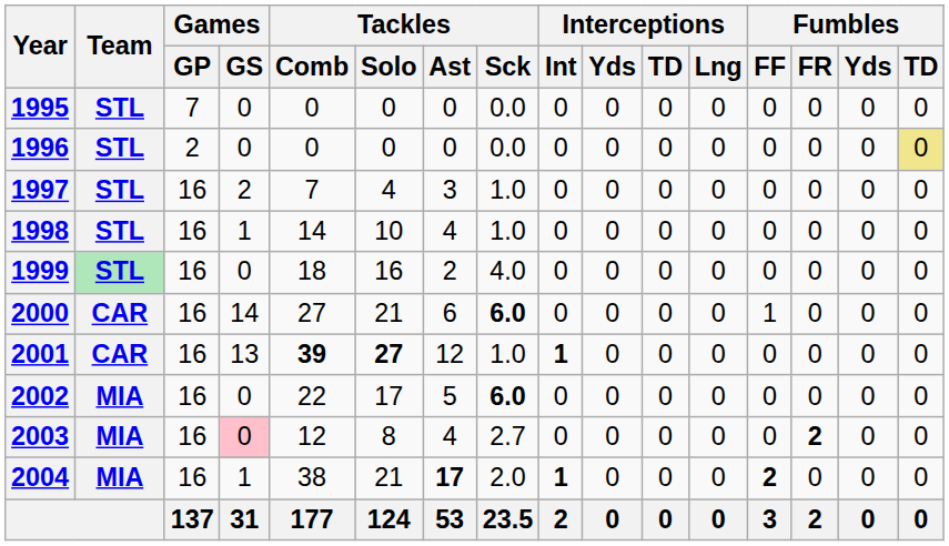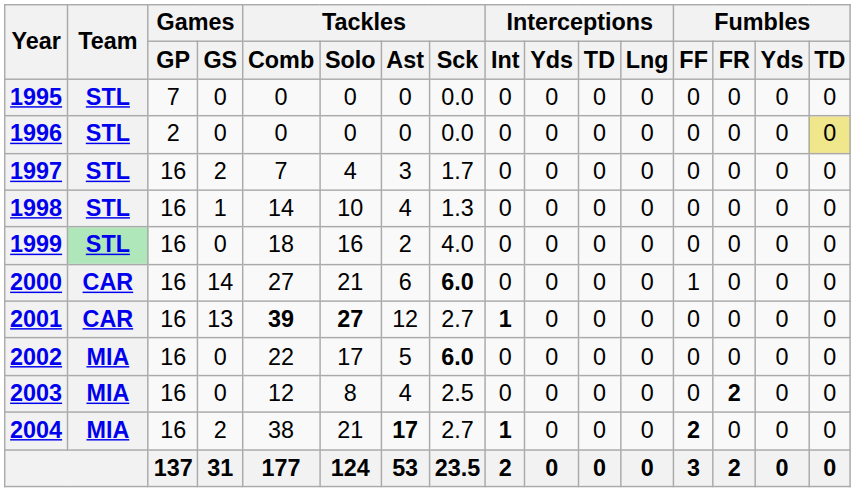 <table class="wikitable" style="text-align:center">
 <tr>
 <th rowspan="2">Year</th>
 <th rowspan="2">Team</th>
 <th colspan="2">Games</th>
 <th colspan="4">Tackles</th>
 <th colspan="4">Interceptions</th>
 <th colspan="4">Fumbles</th>
 </tr>
 <tr>
 <th>GP</th>
 <th>GS</th>
 <th>Comb</th>
 <th>Solo</th>
 <th>Ast</th>
 <th>Sck</th>
 <th>Int</th>
 <th>Yds</th>
 <th>TD</th>
 <th>Lng</th>
 <th>FF</th>
 <th>FR</th>
 <th>Yds</th>
 <th>TD</th>
 </tr>
 <tr>
 <th><a href='#'>1995</a></th>
 <th><a href='#'>STL</a></th>
 <td>7</td>
 <td>0</td>
 <td>0</td>
 <td>0</td>
 <td>0</td>
 <td>0.0</td>
 <td>0</td>
 <td>0</td>
 <td>0</td>
 <td>0</td>
 <td>0</td>
 <td>0</td>
 <td>0</td>
 <td>0</td>
 </tr>
 <tr>
 <th><a href='#'>1996</a></th>
 <th><a href='#'>STL</a></th>
 <td>2</td>
 <td>0</td>
 <td>0</td>
 <td>0</td>
 <td>0</td>
 <td>0.0</td>
 <td>0</td>
 <td>0</td>
 <td>0</td>
 <td>0</td>
 <td>0</td>
 <td>0</td>
 <td>0</td>
 <td style="background: khaki;">0</td>
 </tr>
 <tr>
 <th><a href='#'>1997</a></th>
 <th><a href='#'>STL</a></th>
 <td>16</td>
 <td>2</td>
 <td>7</td>
 <td>4</td>
 <td>3</td>
-<td>1.0</td>
+<td>1.7</td>
 <td>0</td>
 <td>0</td>
 <td>0</td>
 <td>0</td>
 <td>0</td>
 <td>0</td>
 <td>0</td>
 <td>0</td>
 </tr>
 <tr>
 <th><a href='#'>1998</a></th>
 <th><a href='#'>STL</a></th>
 <td>16</td>
 <td>1</td>
 <td>14</td>
 <td>10</td>
 <td>4</td>
-<td>1.0</td>
+<td>1.3</td>
 <td>0</td>
 <td>0</td>
 <td>0</td>
 <td>0</td>
 <td>0</td>
 <td>0</td>
 <td>0</td>
 <td>0</td>
 </tr>
 <tr>
 <th><a href='#'>1999</a></th>
 <th style="background:#afe6ba; width:3em;"><a href='#'>STL</a></th>
 <td>16</td>
 <td>0</td>
 <td>18</td>
 <td>16</td>
 <td>2</td>
 <td>4.0</td>
 <td>0</td>
 <td>0</td>
 <td>0</td>
 <td>0</td>
 <td>0</td>
 <td>0</td>
 <td>0</td>
 <td>0</td>
 </tr>
 <tr>
 <th><a href='#'>2000</a></th>
 <th><a href='#'>CAR</a></th>
 <td>16</td>
 <td>14</td>
 <td>27</td>
 <td>21</td>
 <td>6</td>
 <td><strong>6.0</strong></td>
 <td>0</td>
 <td>0</td>
 <td>0</td>
 <td>0</td>
 <td>1</td>
 <td>0</td>
 <td>0</td>
 <td>0</td>
 </tr>
 <tr>
 <th><a href='#'>2001</a></th>
 <th><a href='#'>CAR</a></th>
 <td>16</td>
 <td>13</td>
 <td><strong>39</strong></td>
 <td><strong>27</strong></td>
 <td>12</td>
-<td>1.0</td>
+<td>2.7</td>
 <td><strong>1</strong></td>
 <td>0</td>
 <td>0</td>
 <td>0</td>
 <td>0</td>
 <td>0</td>
 <td>0</td>
 <td>0</td>
 </tr>
 <tr>
 <th><a href='#'>2002</a></th>
 <th><a href='#'>MIA</a></th>
 <td>16</td>
 <td>0</td>
 <td>22</td>
 <td>17</td>
 <td>5</td>
 <td><strong>6.0</strong></td>
 <td>0</td>
 <td>0</td>
 <td>0</td>
 <td>0</td>
 <td>0</td>
 <td>0</td>
 <td>0</td>
 <td>0</td>
 </tr>
 <tr>
 <th><a href='#'>2003</a></th>
 <th><a href='#'>MIA</a></th>
 <td>16</td>
-<td style="background: pink;">0</td>
+<td>0</td>
 <td>12</td>
 <td>8</td>
 <td>4</td>
-<td>2.7</td>
+<td>2.5</td>
 <td>0</td>
 <td>0</td>
 <td>0</td>
 <td>0</td>
 <td>0</td>
 <td><strong>2</strong></td>
 <td>0</td>
 <td>0</td>
 </tr>
 <tr>
 <th><a href='#'>2004</a></th>
 <th><a href='#'>MIA</a></th>
 <td>16</td>
-<td>1</td>
+<td>2</td>
 <td>38</td>
 <td>21</td>
 <td><strong>17</strong></td>
-<td>2.0</td>
+<td>2.7</td>
 <td><strong>1</strong></td>
 <td>0</td>
 <td>0</td>
 <td>0</td>
 <td><strong>2</strong></td>
 <td>0</td>
 <td>0</td>
 <td>0</td>
 </tr>
 <tr>
 <th colspan="2"></th>
 <th>137</th>
 <th>31</th>
 <th>177</th>
 <th>124</th>
 <th>53</th>
 <th>23.5</th>
 <th>2</th>
 <th>0</th>
 <th>0</th>
 <th>0</th>
 <th>3</th>
 <th>2</th>
 <th>0</th>
 <th>0</th>
 </tr>
 </table>
